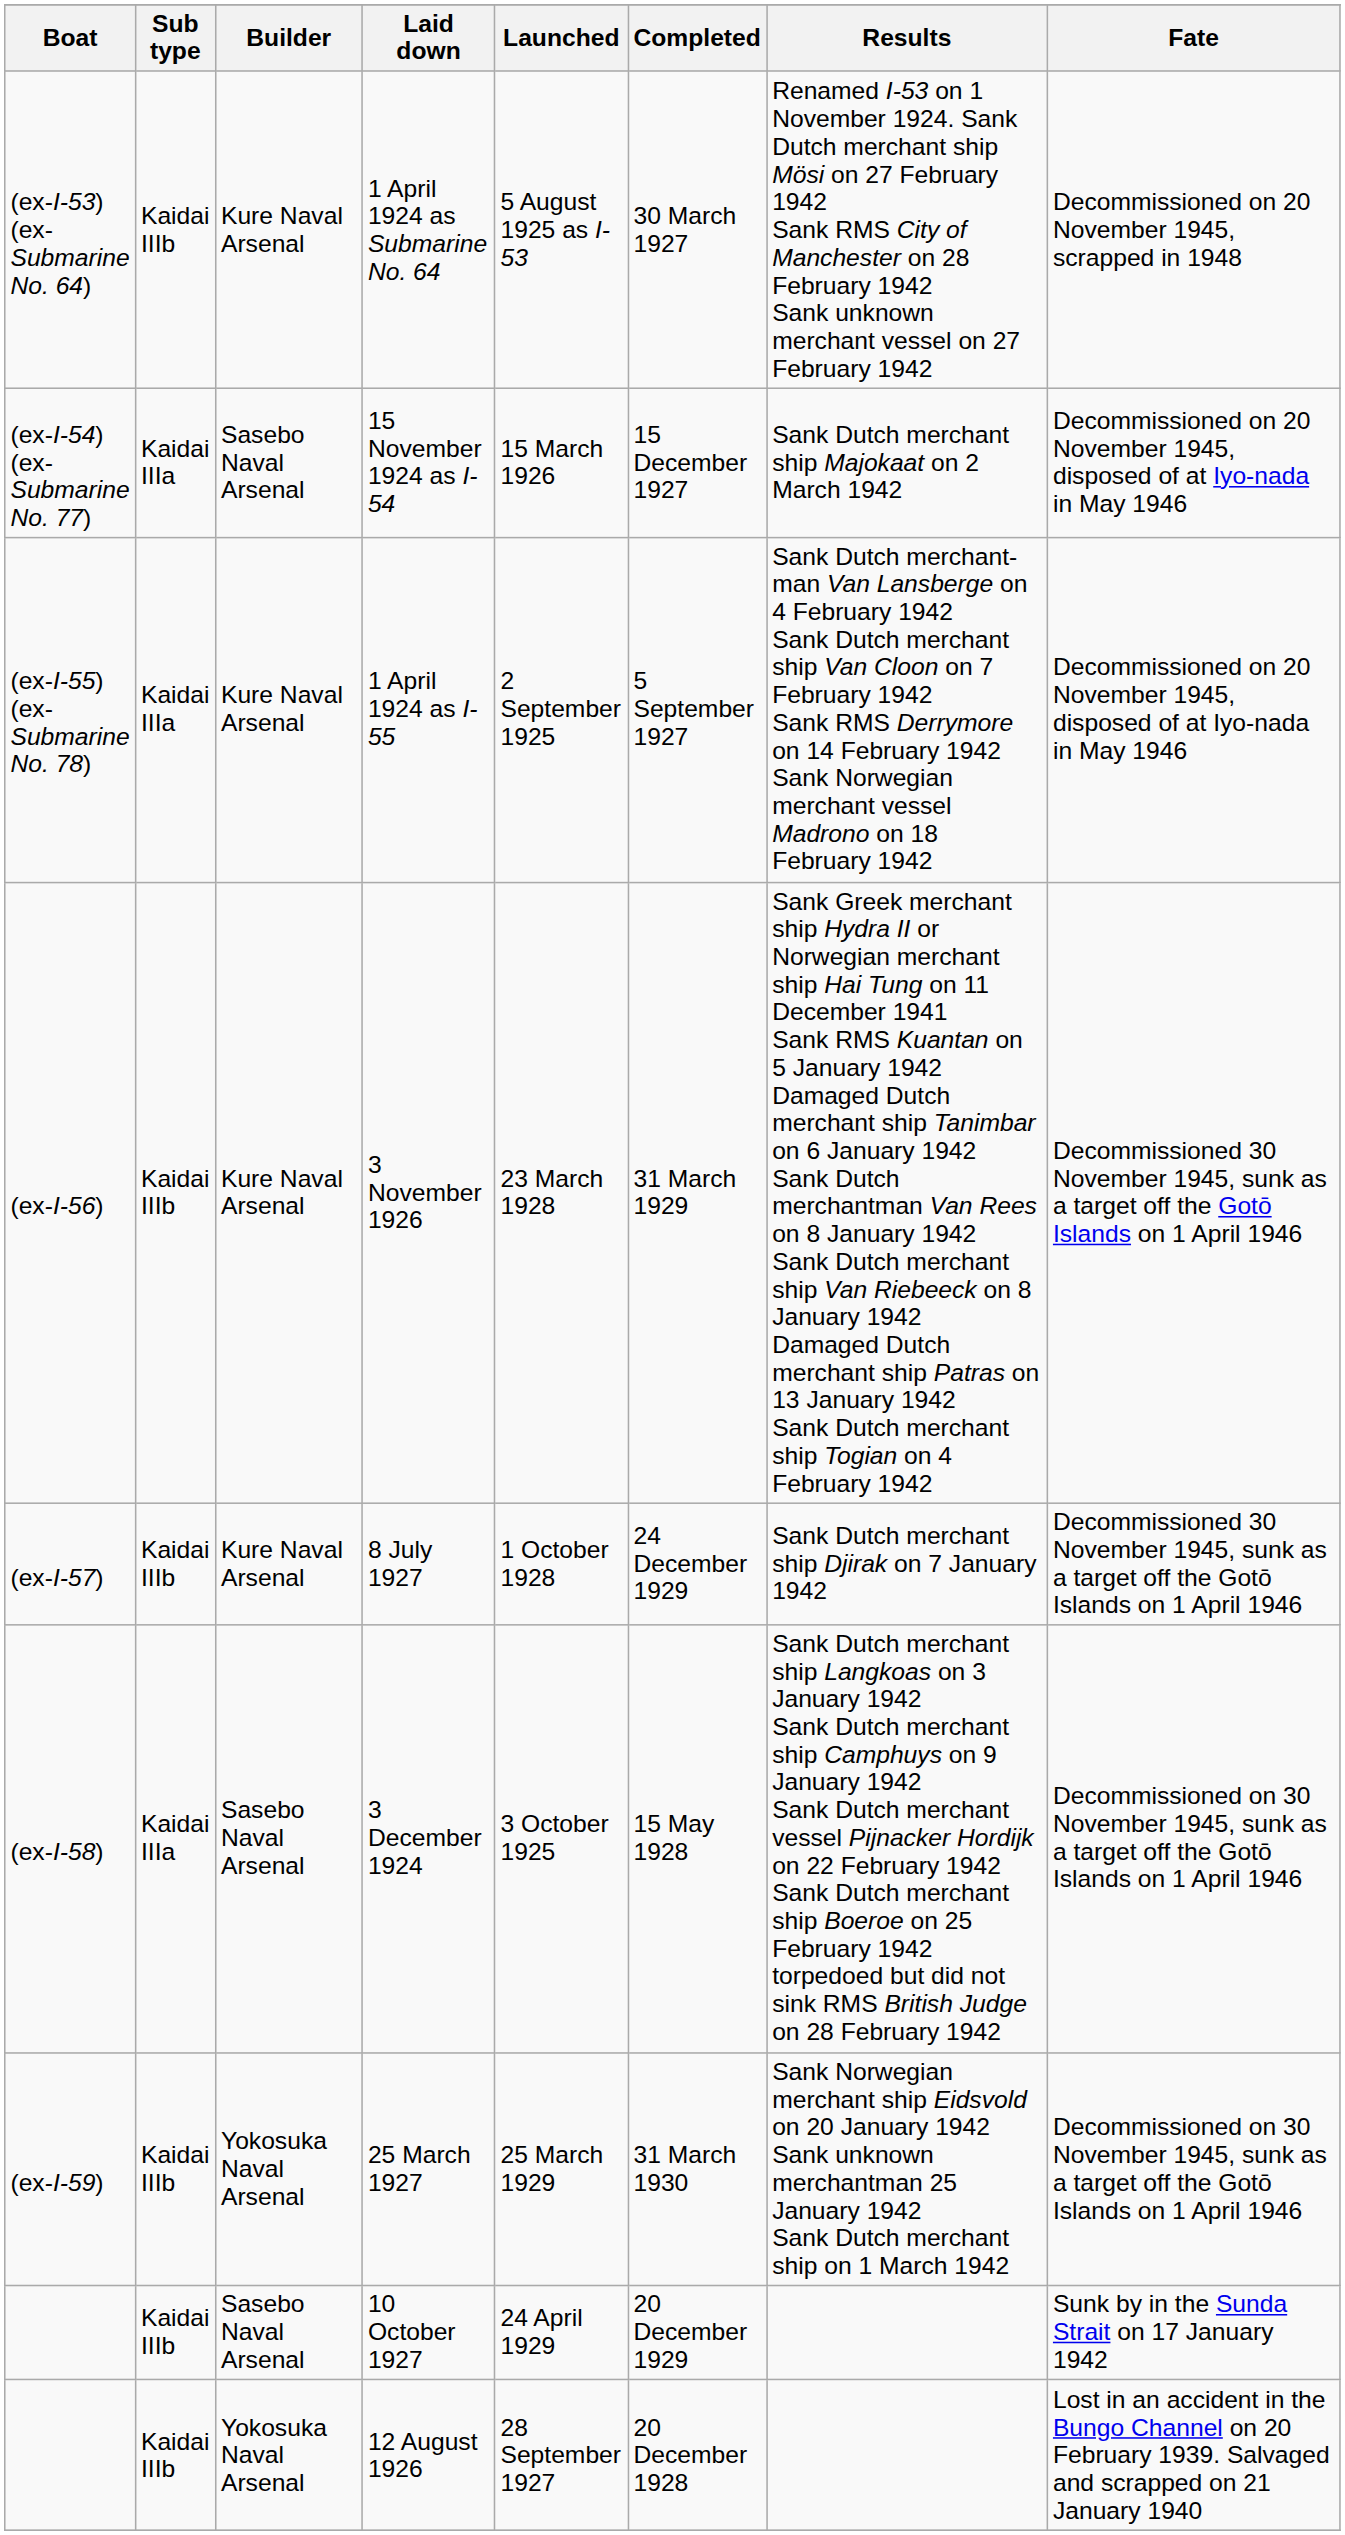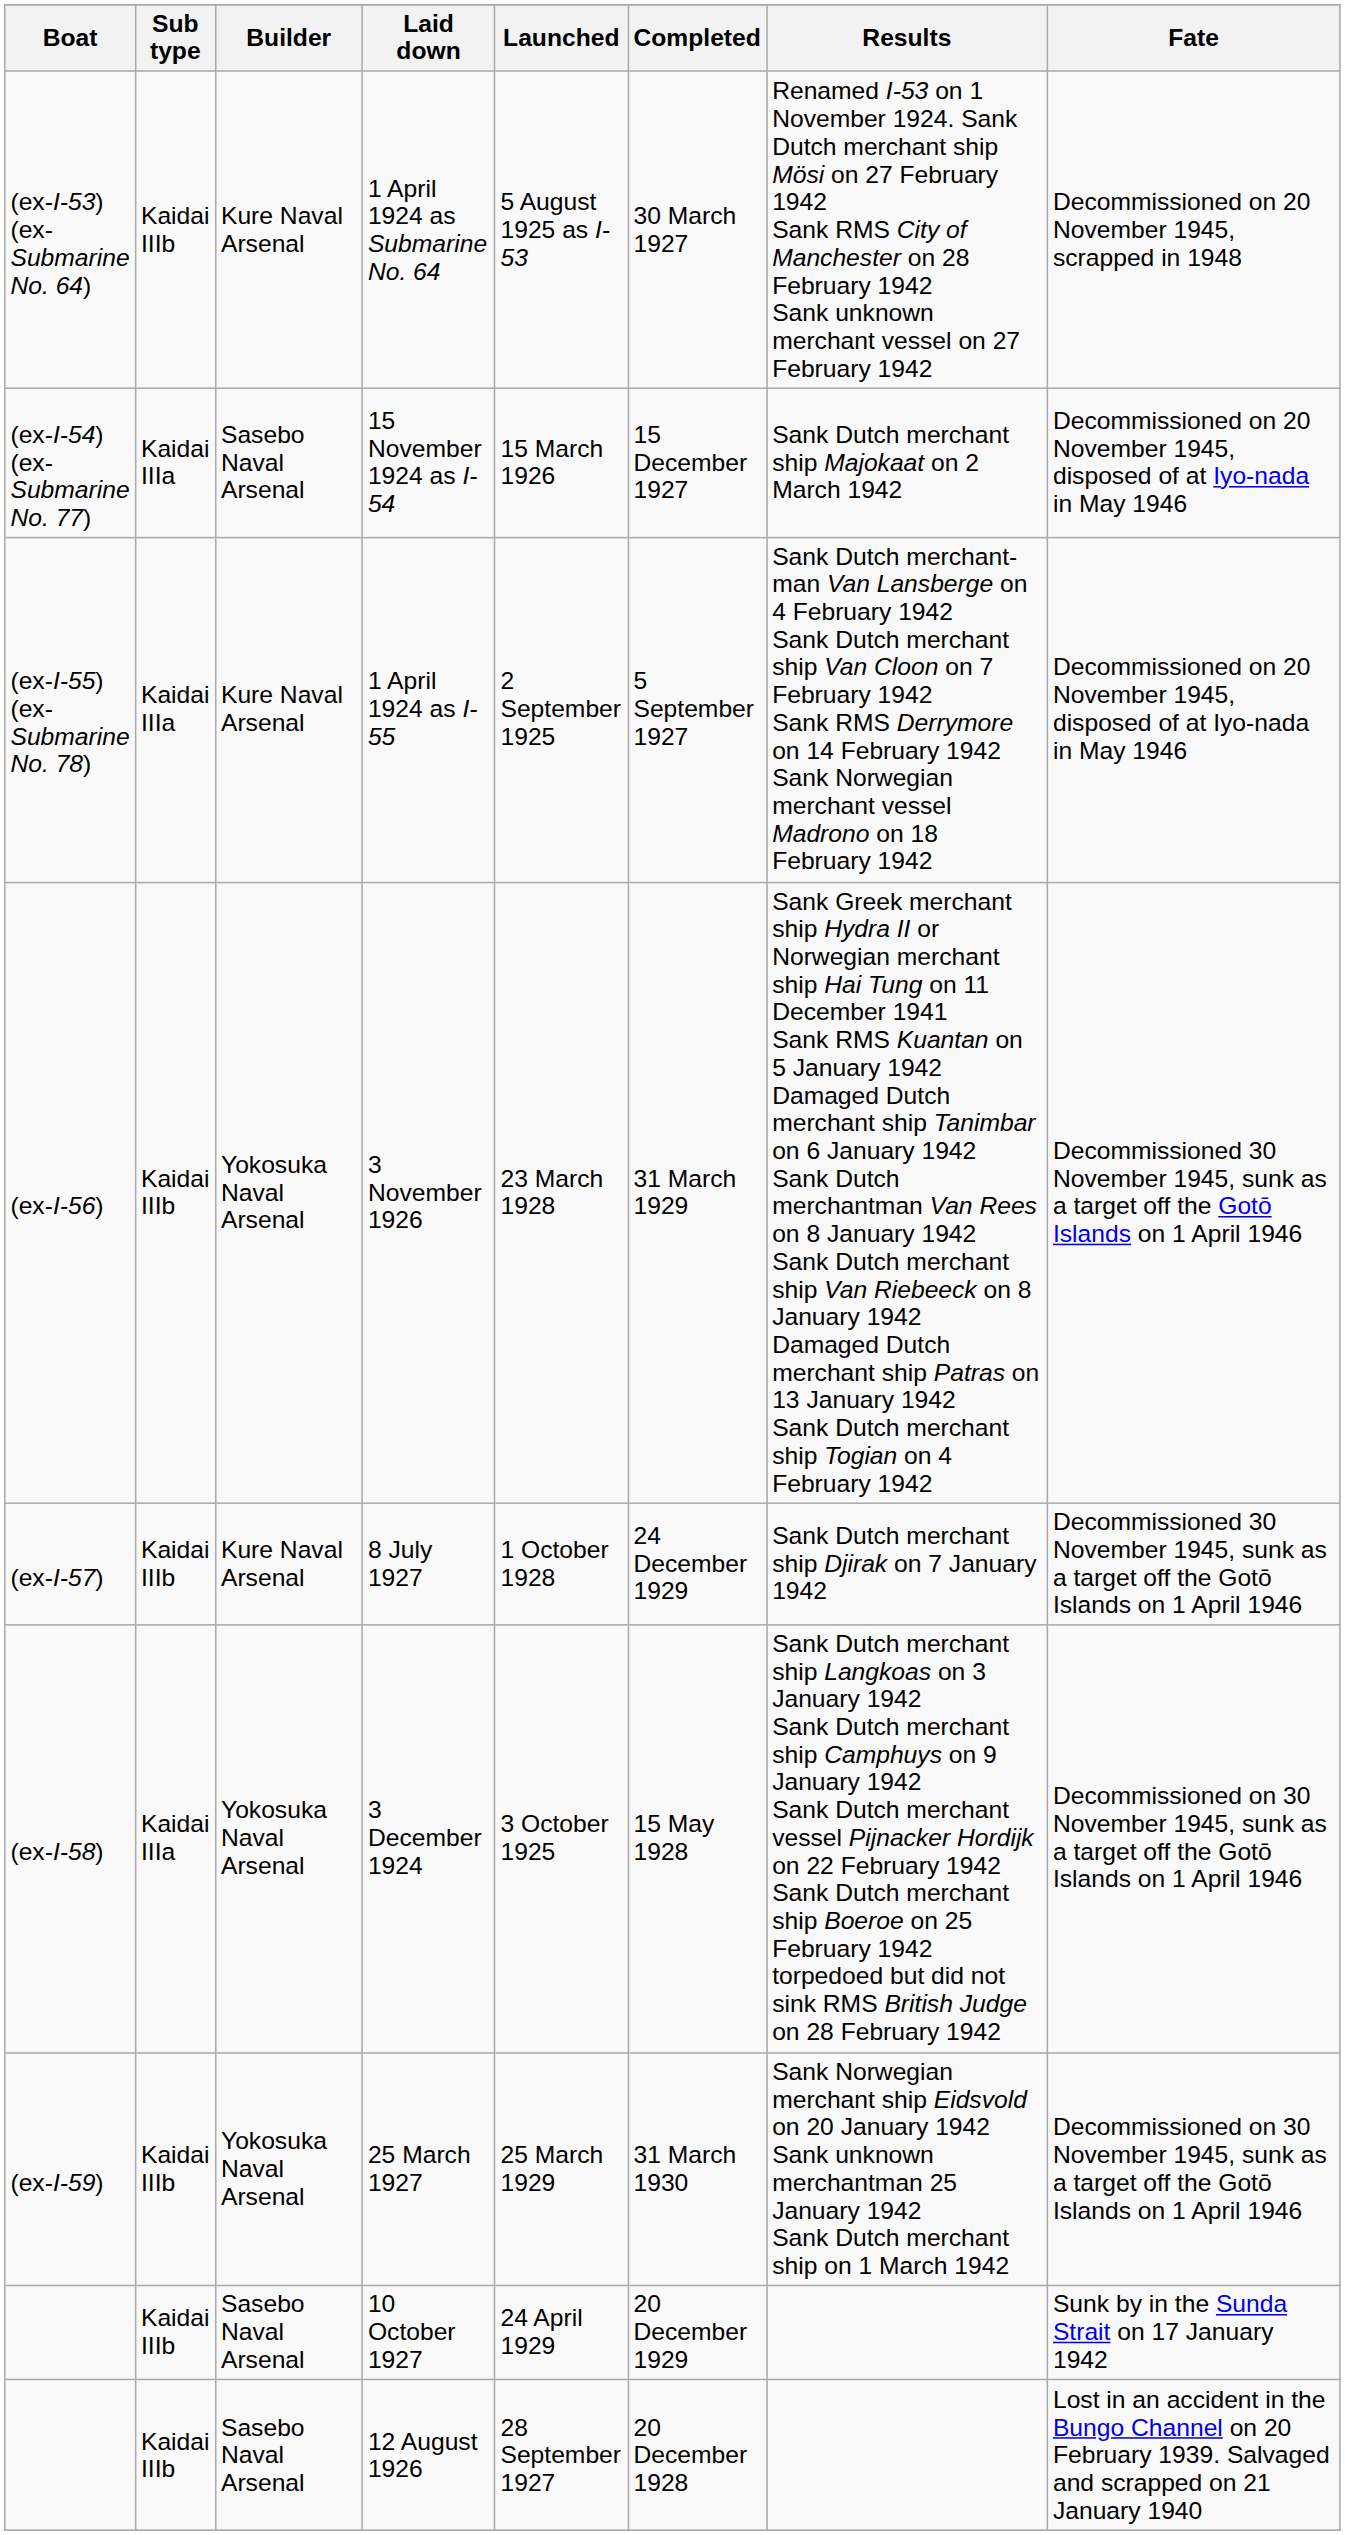 <table class="wikitable">
 <tr>
 </tr>
 <tr>
 <th>Boat</th>
 <th width="6%">Sub type</th>
 <th width="12%">Builder</th>
 <th width="10%">Laid down</th>
 <th width="10%">Launched</th>
 <th width="6%">Completed</th>
 <th width="25%">Results</th>
 <th width="25%">Fate</th>
 </tr>
 <tr>
 <td><br>(ex-<em>I-53</em>)<br>(ex-<em>Submarine No. 64</em>)</td>
 <td>Kaidai IIIb</td>
 <td>Kure Naval Arsenal</td>
 <td>1 April 1924 as <em>Submarine No. 64</em></td>
 <td>5 August 1925 as <em>I-53</em></td>
 <td>30 March 1927</td>
 <td>Renamed <em>I-53</em> on 1 November 1924. Sank Dutch merchant ship <em>Mösi</em> on 27 February 1942<br>Sank RMS <em>City of Manchester</em> on 28 February 1942<br>Sank unknown merchant vessel on 27 February 1942</td>
 <td>Decommissioned on 20 November 1945, scrapped in 1948</td>
 </tr>
 <tr>
 <td><br>(ex-<em>I-54</em>)<br>(ex-<em>Submarine No. 77</em>)</td>
 <td>Kaidai IIIa</td>
 <td>Sasebo Naval Arsenal</td>
 <td>15 November 1924 as <em>I-54</em></td>
 <td>15 March 1926</td>
 <td>15 December 1927</td>
 <td>Sank Dutch merchant ship <em>Majokaat</em> on 2 March 1942</td>
 <td>Decommissioned on 20 November 1945, disposed of at <a href='#'>Iyo-nada</a> in May 1946</td>
 </tr>
 <tr>
 <td><br>(ex-<em>I-55</em>)<br>(ex-<em>Submarine No. 78</em>)</td>
 <td>Kaidai IIIa</td>
 <td>Kure Naval Arsenal</td>
 <td>1 April 1924 as <em>I-55</em></td>
 <td>2 September 1925</td>
 <td>5 September 1927</td>
 <td>Sank Dutch merchant-man <em>Van Lansberge</em> on 4 February 1942<br>Sank Dutch merchant ship <em>Van Cloon</em> on 7 February 1942<br>Sank RMS <em>Derrymore</em> on 14 February 1942<br>Sank Norwegian merchant vessel <em>Madrono</em> on 18 February 1942</td>
 <td>Decommissioned on 20 November 1945, disposed of at Iyo-nada in May 1946</td>
 </tr>
 <tr>
 <td><br>(ex-<em>I-56</em>)</td>
 <td>Kaidai IIIb</td>
-<td>Kure Naval Arsenal</td>
+<td>Yokosuka Naval Arsenal</td>
 <td>3 November 1926</td>
 <td>23 March 1928</td>
 <td>31 March 1929</td>
 <td>Sank Greek merchant ship <em>Hydra II</em> or Norwegian merchant ship <em>Hai Tung</em> on 11 December 1941<br>Sank RMS <em>Kuantan</em> on 5 January 1942<br>Damaged Dutch merchant ship <em>Tanimbar</em> on 6 January 1942<br>Sank Dutch merchantman <em>Van Rees</em> on 8 January 1942<br>Sank Dutch merchant ship <em>Van Riebeeck</em> on 8 January 1942<br>Damaged Dutch merchant ship <em>Patras</em> on 13 January 1942<br>Sank Dutch merchant ship <em>Togian</em> on 4 February 1942</td>
 <td>Decommissioned 30 November 1945, sunk as a target off the <a href='#'>Gotō Islands</a> on 1 April 1946</td>
 </tr>
 <tr>
 <td><br>(ex-<em>I-57</em>)</td>
 <td>Kaidai IIIb</td>
 <td>Kure Naval Arsenal</td>
 <td>8 July 1927</td>
 <td>1 October 1928</td>
 <td>24 December 1929</td>
 <td>Sank Dutch merchant ship <em>Djirak</em> on 7 January 1942</td>
 <td>Decommissioned 30 November 1945, sunk as a target off the Gotō Islands on 1 April 1946</td>
 </tr>
 <tr>
 <td><br>(ex-<em>I-58</em>)</td>
 <td>Kaidai IIIa</td>
-<td>Sasebo Naval Arsenal</td>
+<td>Yokosuka Naval Arsenal</td>
 <td>3 December 1924</td>
 <td>3 October 1925</td>
 <td>15 May 1928</td>
 <td>Sank Dutch merchant ship <em>Langkoas</em> on 3 January 1942<br>Sank Dutch merchant ship <em>Camphuys</em> on 9 January 1942<br>Sank Dutch merchant vessel <em>Pijnacker Hordijk</em> on 22 February 1942<br>Sank Dutch merchant ship <em>Boeroe</em> on 25 February 1942<br>torpedoed but did not sink RMS <em>British Judge</em> on 28 February 1942</td>
 <td>Decommissioned on 30 November 1945, sunk as a target off the Gotō Islands on 1 April 1946</td>
 </tr>
 <tr>
 <td><br>(ex-<em>I-59</em>)</td>
 <td>Kaidai IIIb</td>
 <td>Yokosuka Naval Arsenal</td>
 <td>25 March 1927</td>
 <td>25 March 1929</td>
 <td>31 March 1930</td>
 <td>Sank Norwegian merchant ship <em>Eidsvold</em> on 20 January 1942<br>Sank unknown merchantman 25 January 1942<br>Sank Dutch merchant ship  on 1 March 1942</td>
 <td>Decommissioned on 30 November 1945, sunk as a target off the Gotō Islands on 1 April 1946</td>
 </tr>
 <tr>
 <td></td>
 <td>Kaidai IIIb</td>
 <td>Sasebo Naval Arsenal</td>
 <td>10 October 1927</td>
 <td>24 April 1929</td>
 <td>20 December 1929</td>
 <td></td>
 <td>Sunk by  in the <a href='#'>Sunda Strait</a>  on 17 January 1942</td>
 </tr>
 <tr>
 <td></td>
 <td>Kaidai IIIb</td>
-<td>Yokosuka Naval Arsenal</td>
+<td>Sasebo Naval Arsenal</td>
 <td>12 August 1926</td>
 <td>28 September 1927</td>
 <td>20 December 1928</td>
 <td></td>
 <td>Lost in an accident in the <a href='#'>Bungo Channel</a> on 20 February 1939. Salvaged and scrapped on 21 January 1940</td>
 </tr>
 <tr>
 </tr>
 </table>
